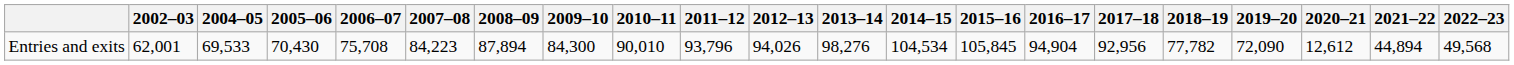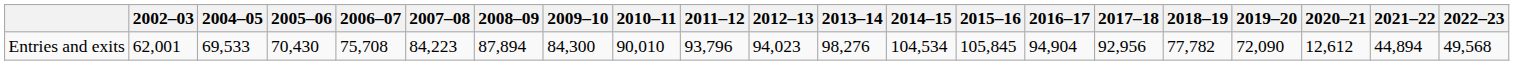 <table class="wikitable">
 <tr>
 <th></th>
 <th>2002–03</th>
 <th>2004–05</th>
 <th>2005–06</th>
 <th>2006–07</th>
 <th>2007–08</th>
 <th>2008–09</th>
 <th>2009–10</th>
 <th>2010–11</th>
 <th>2011–12</th>
 <th>2012–13</th>
 <th>2013–14</th>
 <th>2014–15</th>
 <th>2015–16</th>
 <th>2016–17</th>
 <th>2017–18</th>
 <th>2018–19</th>
 <th>2019–20</th>
 <th>2020–21</th>
 <th>2021–22</th>
 <th>2022–23</th>
 </tr>
 <tr>
 <td>Entries and exits</td>
 <td>62,001</td>
 <td>69,533</td>
 <td>70,430</td>
 <td>75,708</td>
 <td>84,223</td>
 <td>87,894</td>
 <td>84,300</td>
 <td>90,010</td>
 <td>93,796</td>
-<td>94,026</td>
+<td>94,023</td>
 <td>98,276</td>
 <td>104,534</td>
 <td>105,845</td>
 <td>94,904</td>
 <td>92,956</td>
 <td>77,782</td>
 <td>72,090</td>
 <td>12,612</td>
 <td>44,894</td>
 <td>49,568</td>
 </tr>
 </table>
